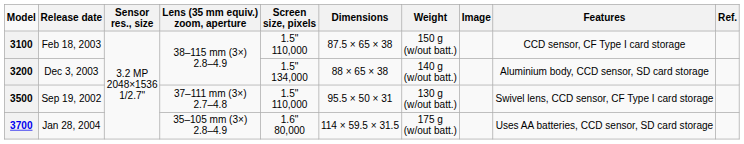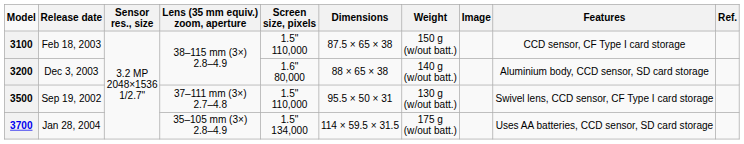 <table class="wikitable" style="font-size:85%; text-align: center">
 <tr>
 <td><strong>Model</strong></td>
 <th>Release date</th>
 <th>Sensor<br>res., size</th>
 <th>Lens (35 mm equiv.)<br>zoom, aperture</th>
 <th>Screen<br>size, pixels</th>
 <th>Dimensions<br></th>
 <th>Weight</th>
 <th>Image</th>
 <th>Features</th>
 <th>Ref.</th>
 </tr>
 <tr>
 <th>3100</th>
 <td>Feb 18, 2003</td>
 <td rowspan="4">3.2 MP<br>2048×1536<br>1/2.7"</td>
 <td rowspan="2">38–115 mm (3×)<br>2.8–4.9</td>
 <td>1.5"<br>110,000</td>
 <td>87.5 × 65 × 38</td>
 <td>150 g<br>(w/out batt.)</td>
 <td></td>
 <td>CCD sensor, CF Type I card storage</td>
 <td></td>
 </tr>
 <tr>
 <th>3200</th>
 <td>Dec 3, 2003</td>
-<td>1.5"<br>134,000</td>
+<td>1.6"<br>80,000</td>
 <td>88 × 65 × 38</td>
 <td>140 g<br>(w/out batt.)</td>
 <td></td>
 <td>Aluminium body, CCD sensor, SD card storage</td>
 <td></td>
 </tr>
 <tr>
 <th>3500</th>
 <td>Sep 19, 2002</td>
 <td>37–111 mm (3×)<br>2.7–4.8</td>
 <td>1.5"<br>110,000</td>
 <td>95.5 × 50 × 31</td>
 <td>130 g<br>(w/out batt.)</td>
 <td></td>
 <td>Swivel lens, CCD sensor, CF Type I card storage</td>
 <td></td>
 </tr>
 <tr>
 <th><a href='#'>3700</a></th>
 <td>Jan 28, 2004</td>
 <td>35–105 mm (3×)<br>2.8–4.9</td>
-<td>1.6"<br>80,000</td>
+<td>1.5"<br>134,000</td>
 <td>114 × 59.5 × 31.5</td>
 <td>175 g<br>(w/out batt.)</td>
 <td></td>
 <td>Uses AA batteries, CCD sensor, SD card storage</td>
 <td></td>
 </tr>
 </table>
